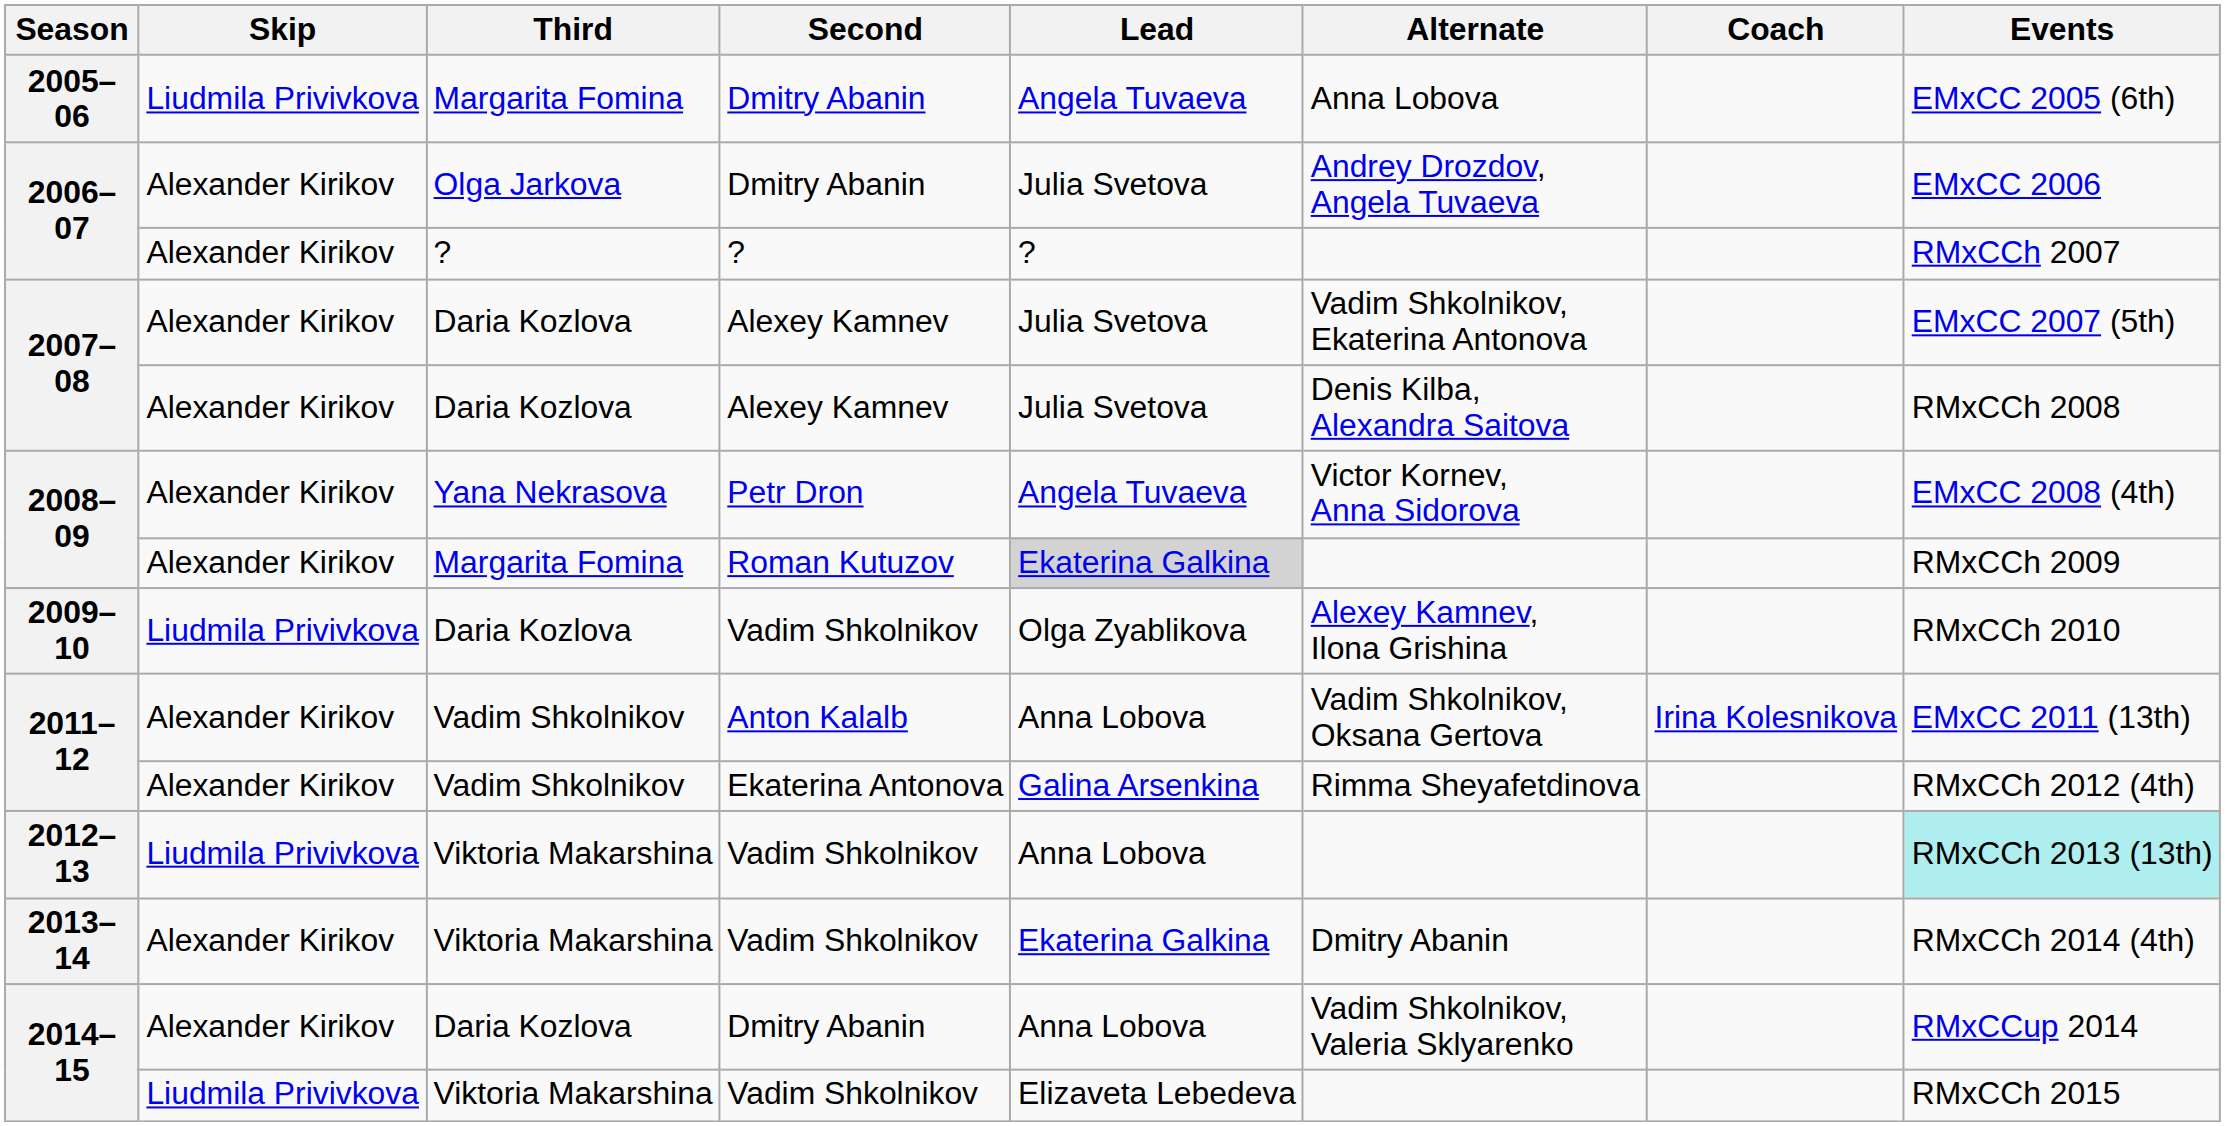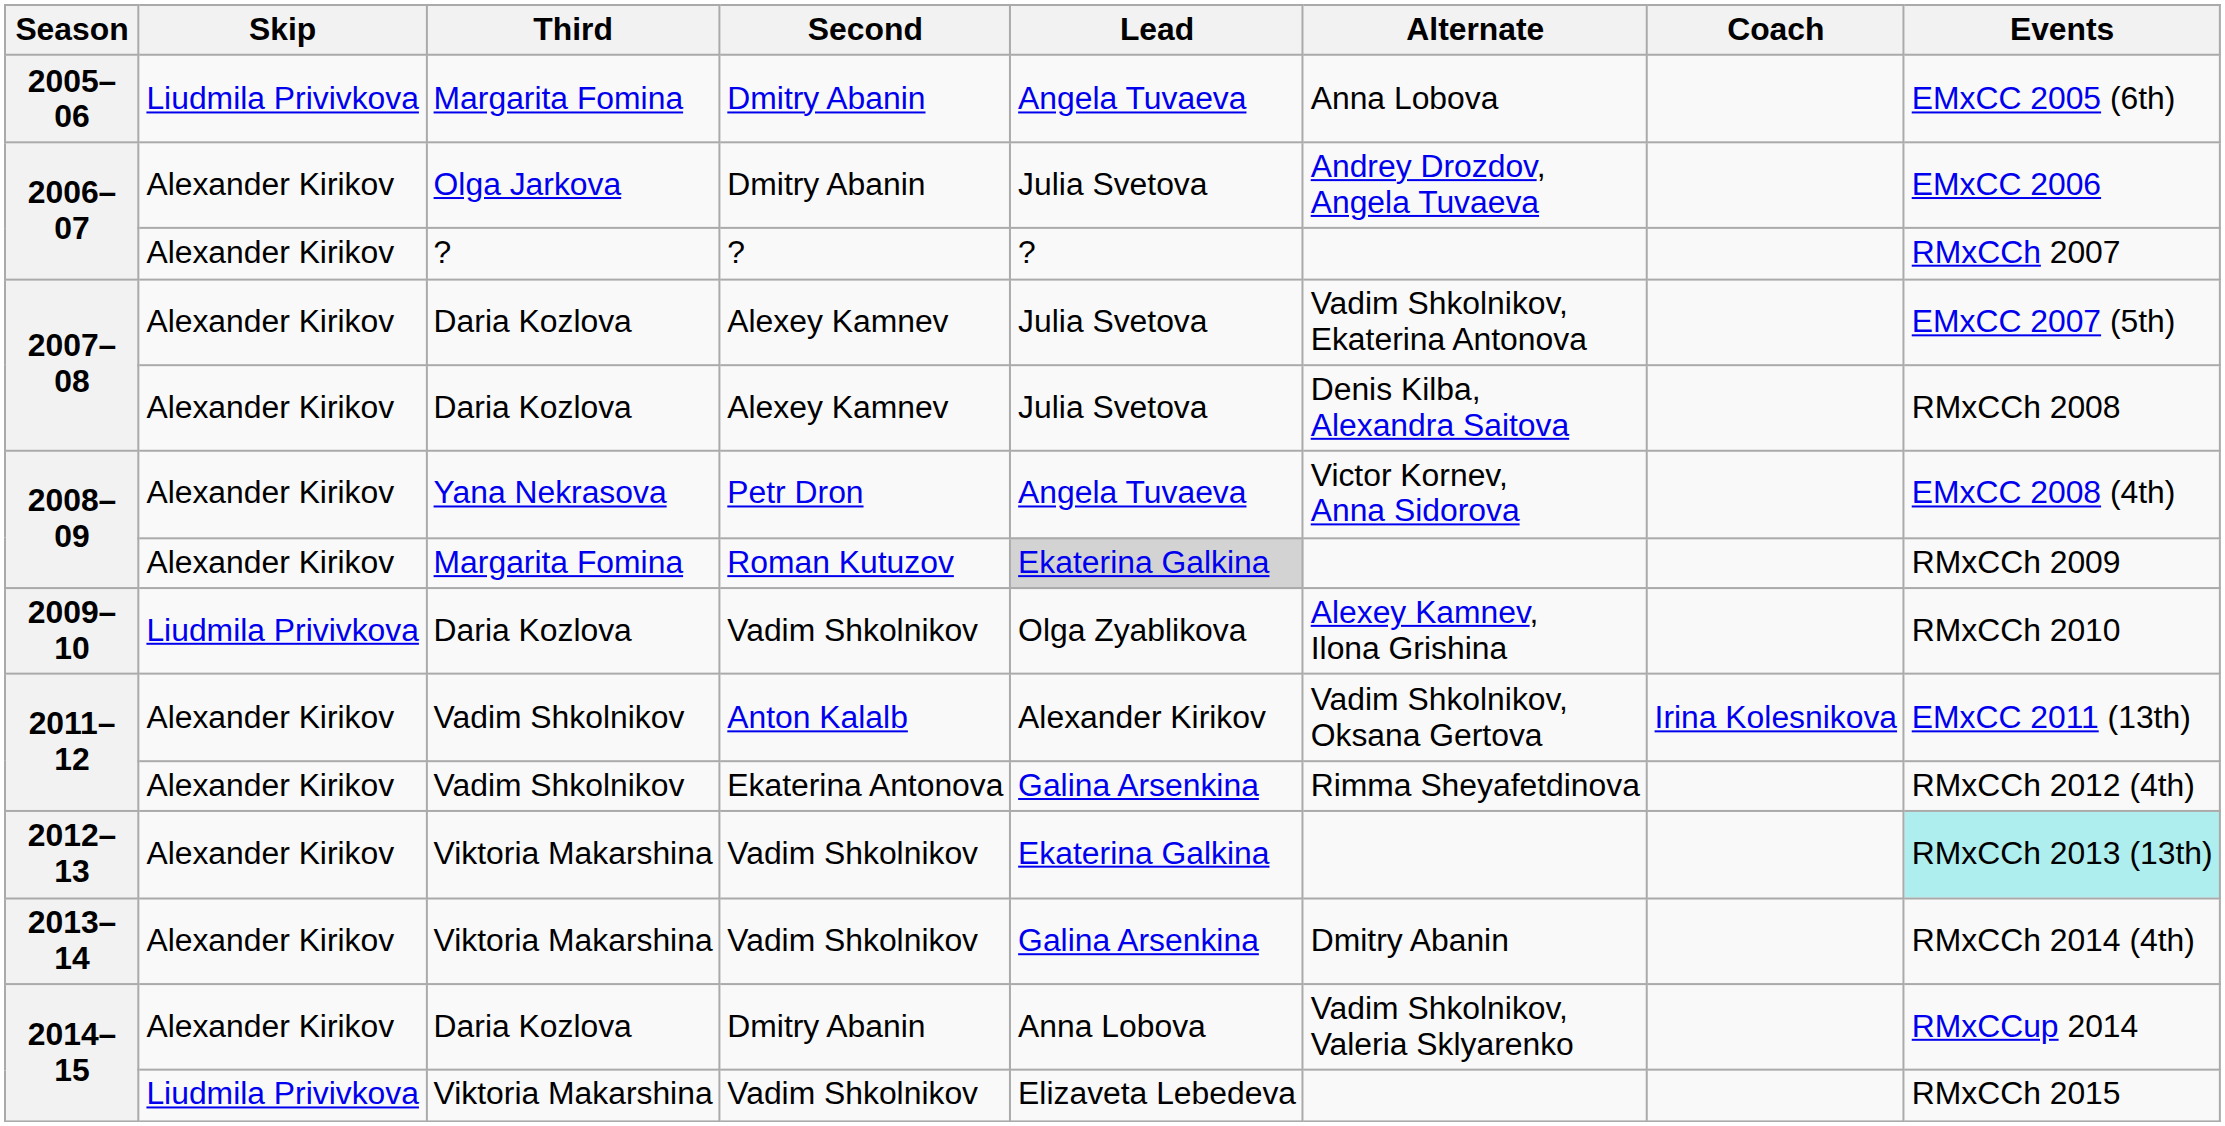 <table class="wikitable">
 <tr>
 <th scope="col" width=60>Season</th>
 <th scope="col">Skip</th>
 <th scope="col">Third</th>
 <th scope="col">Second</th>
 <th scope="col">Lead</th>
 <th scope="col">Alternate</th>
 <th scope="col">Coach</th>
 <th scope="col">Events</th>
 </tr>
 <tr>
 <th scope="row">2005–06</th>
 <td><a href='#'>Liudmila Privivkova</a></td>
 <td><a href='#'>Margarita Fomina</a></td>
 <td><a href='#'>Dmitry Abanin</a></td>
 <td><a href='#'>Angela Tuvaeva</a></td>
 <td>Anna Lobova</td>
 <td></td>
 <td><a href='#'>EMxCC 2005</a> (6th)</td>
 </tr>
 <tr>
 <th scope="row" rowspan=2>2006–07</th>
 <td>Alexander Kirikov</td>
 <td><a href='#'>Olga Jarkova</a></td>
 <td>Dmitry Abanin</td>
 <td>Julia Svetova</td>
 <td><a href='#'>Andrey Drozdov</a>,<br><a href='#'>Angela Tuvaeva</a></td>
 <td></td>
 <td><a href='#'>EMxCC 2006</a> </td>
 </tr>
 <tr>
 <td>Alexander Kirikov</td>
 <td>?</td>
 <td>?</td>
 <td>?</td>
 <td></td>
 <td></td>
 <td><a href='#'>RMxCCh</a> 2007 </td>
 </tr>
 <tr>
 <th scope="row" rowspan=2>2007–08</th>
 <td>Alexander Kirikov</td>
 <td>Daria Kozlova</td>
 <td>Alexey Kamnev</td>
 <td>Julia Svetova</td>
 <td>Vadim Shkolnikov,<br>Ekaterina Antonova</td>
 <td></td>
 <td><a href='#'>EMxCC 2007</a> (5th)</td>
 </tr>
 <tr>
 <td>Alexander Kirikov</td>
 <td>Daria Kozlova</td>
 <td>Alexey Kamnev</td>
 <td>Julia Svetova</td>
 <td>Denis Kilba,<br><a href='#'>Alexandra Saitova</a></td>
 <td></td>
 <td>RMxCCh 2008 </td>
 </tr>
 <tr>
 <th scope="row" rowspan=2>2008–09</th>
 <td>Alexander Kirikov</td>
 <td><a href='#'>Yana Nekrasova</a></td>
 <td><a href='#'>Petr Dron</a></td>
 <td><a href='#'>Angela Tuvaeva</a></td>
 <td>Victor Kornev,<br><a href='#'>Anna Sidorova</a></td>
 <td></td>
 <td><a href='#'>EMxCC 2008</a> (4th)</td>
 </tr>
 <tr>
 <td>Alexander Kirikov</td>
 <td><a href='#'>Margarita Fomina</a></td>
 <td><a href='#'>Roman Kutuzov</a></td>
 <td style="background: lightgrey;"><a href='#'>Ekaterina Galkina</a></td>
 <td></td>
 <td></td>
 <td>RMxCCh 2009 </td>
 </tr>
 <tr>
 <th scope="row">2009–10</th>
 <td><a href='#'>Liudmila Privivkova</a></td>
 <td>Daria Kozlova</td>
 <td>Vadim Shkolnikov</td>
 <td>Olga Zyablikova</td>
 <td><a href='#'>Alexey Kamnev</a>,<br>Ilona Grishina</td>
 <td></td>
 <td>RMxCCh 2010 </td>
 </tr>
 <tr>
 <th scope="row" rowspan=2>2011–12</th>
 <td>Alexander Kirikov</td>
 <td>Vadim Shkolnikov</td>
 <td><a href='#'>Anton Kalalb</a></td>
-<td>Anna Lobova</td>
+<td>Alexander Kirikov</td>
 <td>Vadim Shkolnikov,<br>Oksana Gertova</td>
 <td><a href='#'>Irina Kolesnikova</a></td>
 <td><a href='#'>EMxCC 2011</a> (13th)</td>
 </tr>
 <tr>
 <td>Alexander Kirikov</td>
 <td>Vadim Shkolnikov</td>
 <td>Ekaterina Antonova</td>
 <td><a href='#'>Galina Arsenkina</a></td>
 <td>Rimma Sheyafetdinova</td>
 <td></td>
 <td>RMxCCh 2012 (4th)</td>
 </tr>
 <tr>
 <th scope="row">2012–13</th>
-<td><a href='#'>Liudmila Privivkova</a></td>
+<td>Alexander Kirikov</td>
 <td>Viktoria Makarshina</td>
 <td>Vadim Shkolnikov</td>
-<td>Anna Lobova</td>
+<td><a href='#'>Ekaterina Galkina</a></td>
 <td></td>
 <td></td>
 <td style="background: paleturquoise;">RMxCCh 2013 (13th)</td>
 </tr>
 <tr>
 <th scope="row">2013–14</th>
 <td>Alexander Kirikov</td>
 <td>Viktoria Makarshina</td>
 <td>Vadim Shkolnikov</td>
-<td><a href='#'>Ekaterina Galkina</a></td>
+<td><a href='#'>Galina Arsenkina</a></td>
 <td>Dmitry Abanin</td>
 <td></td>
 <td>RMxCCh 2014 (4th)</td>
 </tr>
 <tr>
 <th scope="row" rowspan=2>2014–15</th>
 <td>Alexander Kirikov</td>
 <td>Daria Kozlova</td>
 <td>Dmitry Abanin</td>
 <td>Anna Lobova</td>
 <td>Vadim Shkolnikov,<br>Valeria Sklyarenko</td>
 <td></td>
 <td><a href='#'>RMxCCup</a> 2014 </td>
 </tr>
 <tr>
 <td><a href='#'>Liudmila Privivkova</a></td>
 <td>Viktoria Makarshina</td>
 <td>Vadim Shkolnikov</td>
 <td>Elizaveta Lebedeva</td>
 <td></td>
 <td></td>
 <td>RMxCCh 2015 </td>
 </tr>
 </table>
